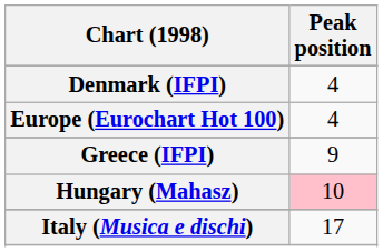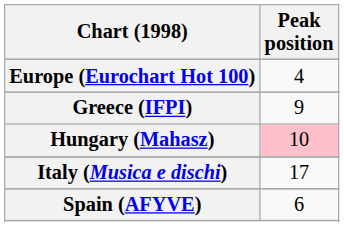 <table class="wikitable sortable plainrowheaders" style="text-align:center">
 <tr>
 <th>Chart (1998)</th>
 <th>Peak<br>position</th>
 </tr>
 <tr>
 </tr>
 <tr>
 </tr>
 <tr>
 </tr>
 <tr>
 </tr>
 <tr>
 </tr>
 <tr>
-</tr>
-<tr>
-<th scope="row">Denmark (<a href='#'>IFPI</a>)</th>
-<td>4</td>
 </tr>
 <tr>
 <th scope="row">Europe (<a href='#'>Eurochart Hot 100</a>)</th>
 <td>4</td>
 </tr>
 <tr>
 </tr>
 <tr>
 </tr>
 <tr>
 </tr>
 <tr>
 <th scope="row">Greece (<a href='#'>IFPI</a>)</th>
 <td>9</td>
 </tr>
 <tr>
 <th scope="row">Hungary (<a href='#'>Mahasz</a>)</th>
 <td style="background: pink;">10</td>
 </tr>
 <tr>
 </tr>
 <tr>
 <th scope="row">Italy (<em><a href='#'>Musica e dischi</a></em>)</th>
 <td>17</td>
 </tr>
 <tr>
 </tr>
 <tr>
 </tr>
 <tr>
 </tr>
 <tr>
 </tr>
 <tr>
 </tr>
 <tr>
+<th scope="row">Spain (<a href='#'>AFYVE</a>)</th>
+<td>6</td>
+</tr>
+<tr>
 </tr>
 <tr>
 </tr>
 <tr>
 </tr>
 <tr>
 </tr>
 <tr>
 </tr>
 <tr>
 </tr>
 </table>
